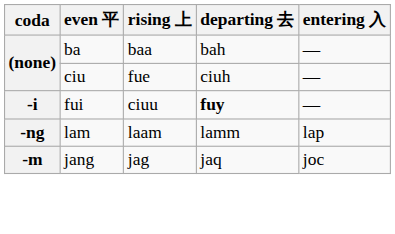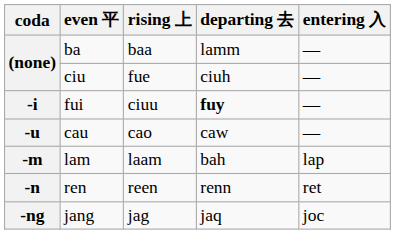 <table class=wikitable>
 <tr>
 <th>coda</th>
 <th>even 平</th>
 <th>rising 上</th>
 <th>departing 去</th>
 <th>entering 入</th>
 </tr>
 <tr>
 <th rowspan=2>(none)</th>
 <td>ba</td>
 <td>baa</td>
-<td>bah</td>
+<td>lamm</td>
 <td>—</td>
 </tr>
 <tr>
 <td>ciu</td>
 <td>fue</td>
 <td>ciuh</td>
 <td>—</td>
 </tr>
 <tr>
 <th>-i</th>
 <td>fui</td>
 <td>ciuu</td>
 <td><strong>fuy</strong></td>
 <td>—</td>
 </tr>
 <tr>
-<th>-ng</th>
+<th>-u</th>
+<td>cau</td>
+<td>cao</td>
+<td>caw</td>
+<td>—</td>
+</tr>
+<tr>
+<th>-m</th>
 <td>lam</td>
 <td>laam</td>
-<td>lamm</td>
+<td>bah</td>
 <td>lap</td>
 </tr>
 <tr>
-<th>-m</th>
+<th>-n</th>
+<td>ren</td>
+<td>reen</td>
+<td>renn</td>
+<td>ret</td>
+</tr>
+<tr>
+<th>-ng</th>
 <td>jang</td>
 <td>jag</td>
 <td>jaq</td>
 <td>joc</td>
 </tr>
 </table>
